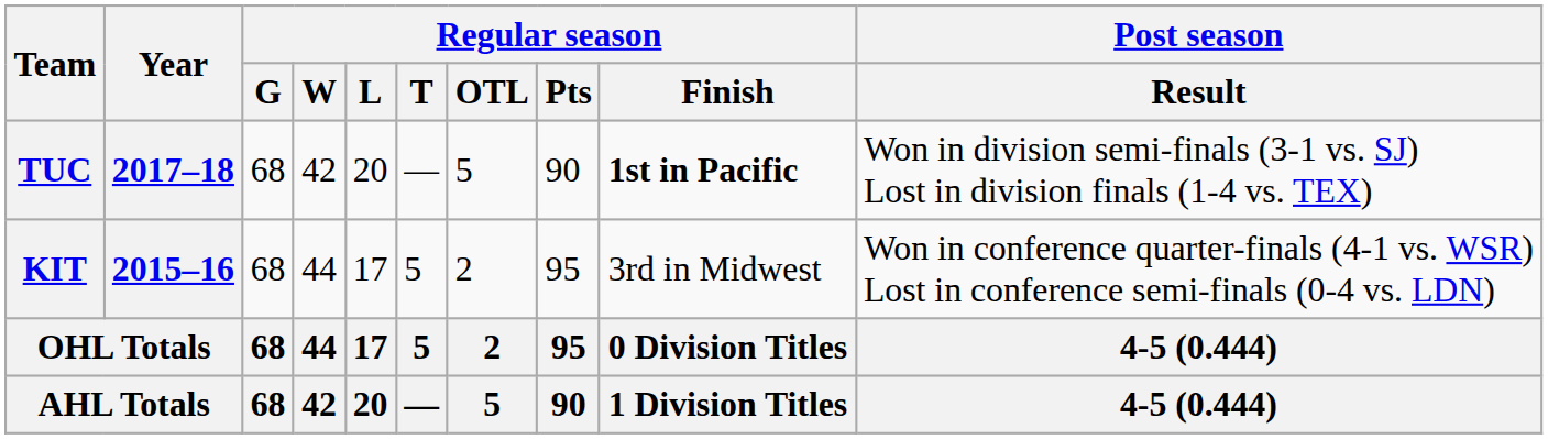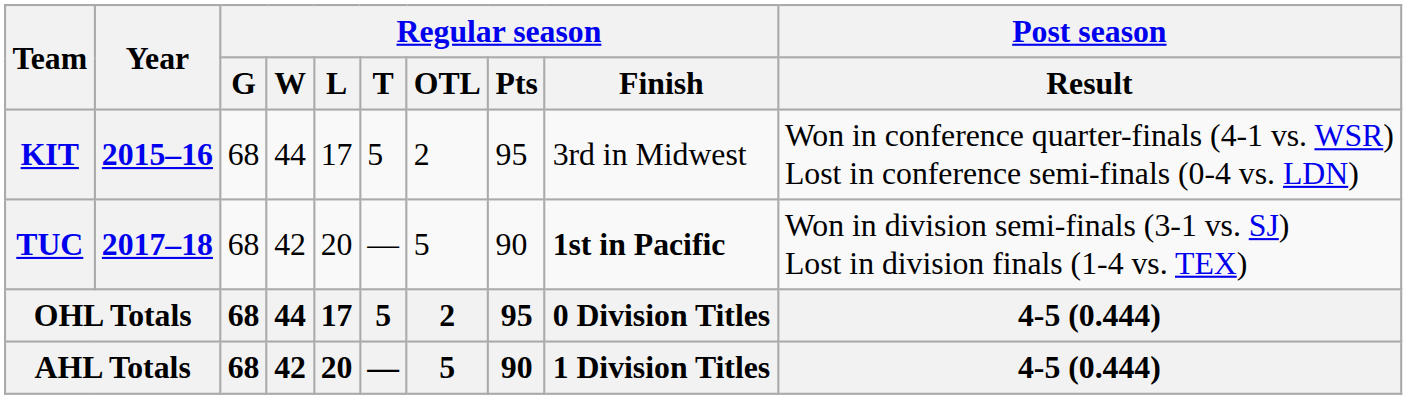 <table class="wikitable" style="font-size: 95%; text-align:centre;">
 <tr>
 <th rowspan="2">Team</th>
 <th rowspan="2">Year</th>
 <th colspan="7"><a href='#'>Regular season</a></th>
 <th colspan="1"><a href='#'>Post season</a></th>
 </tr>
 <tr>
 <th>G</th>
 <th>W</th>
 <th>L</th>
 <th>T</th>
 <th>OTL</th>
 <th>Pts</th>
 <th>Finish</th>
 <th>Result</th>
 </tr>
 <tr>
+<th><a href='#'>KIT</a></th>
+<th><a href='#'>2015–16</a></th>
+<td>68</td>
+<td>44</td>
+<td>17</td>
+<td>5</td>
+<td>2</td>
+<td>95</td>
+<td>3rd in Midwest</td>
+<td>Won in conference quarter-finals (4-1 vs. <a href='#'>WSR</a>) <br> Lost in conference semi-finals (0-4 vs. <a href='#'>LDN</a>)</td>
+</tr>
+<tr>
 <th><a href='#'>TUC</a></th>
 <th><a href='#'>2017–18</a></th>
 <td>68</td>
 <td>42</td>
 <td>20</td>
 <td>—</td>
 <td>5</td>
 <td>90</td>
 <td><strong>1st in Pacific</strong></td>
 <td>Won in division semi-finals (3-1 vs. <a href='#'>SJ</a>) <br> Lost in division finals (1-4 vs. <a href='#'>TEX</a>)</td>
-</tr>
-<tr>
-<th><a href='#'>KIT</a></th>
-<th><a href='#'>2015–16</a></th>
-<td>68</td>
-<td>44</td>
-<td>17</td>
-<td>5</td>
-<td>2</td>
-<td>95</td>
-<td>3rd in Midwest</td>
-<td>Won in conference quarter-finals (4-1 vs. <a href='#'>WSR</a>) <br> Lost in conference semi-finals (0-4 vs. <a href='#'>LDN</a>)</td>
 </tr>
 <tr>
 <th colspan="2">OHL Totals</th>
 <th>68</th>
 <th>44</th>
 <th>17</th>
 <th>5</th>
 <th>2</th>
 <th>95</th>
 <th>0 Division Titles</th>
 <th>4-5 (0.444)</th>
 </tr>
 <tr>
 <th colspan="2">AHL Totals</th>
 <th>68</th>
 <th>42</th>
 <th>20</th>
 <th>—</th>
 <th>5</th>
 <th>90</th>
 <th>1 Division Titles</th>
 <th>4-5 (0.444)</th>
 </tr>
 </table>
